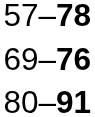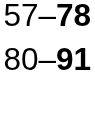 <table style="text-align:center">
 <tr>
 <th width=200></th>
 <th width=100></th>
 <th width=200></th>
 </tr>
 <tr>
 <td align=right></td>
 <td>57–<strong>78</strong></td>
 <td align=left><strong></strong></td>
 </tr>
 <tr>
 <td align=right></td>
-<td>69–<strong>76</strong></td>
-<td align=left><strong></strong></td>
-</tr>
-<tr>
-<td align=right></td>
 <td>80–<strong>91</strong></td>
 <td align=left><strong></strong></td>
 </tr>
 </table>
